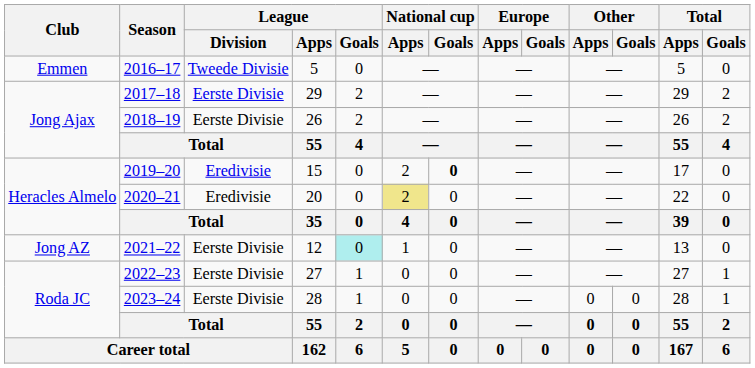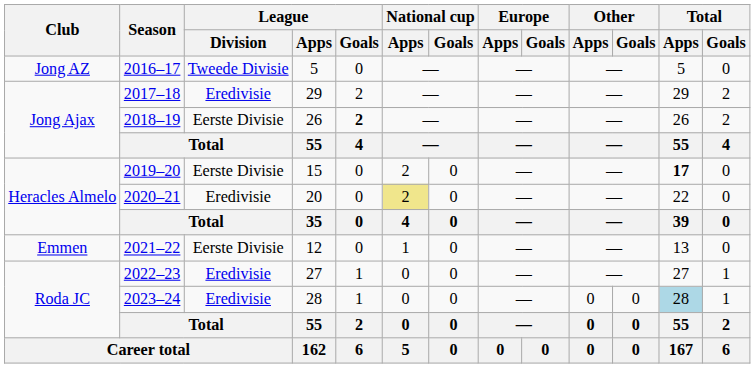 <table class="wikitable" style="text-align:center">
 <tr>
 <th rowspan="2">Club</th>
 <th rowspan="2">Season</th>
 <th colspan="3">League</th>
 <th colspan="2">National cup</th>
 <th colspan="2">Europe</th>
 <th colspan="2">Other</th>
 <th colspan="2">Total</th>
 </tr>
 <tr>
 <th>Division</th>
 <th>Apps</th>
 <th>Goals</th>
 <th>Apps</th>
 <th>Goals</th>
 <th>Apps</th>
 <th>Goals</th>
 <th>Apps</th>
 <th>Goals</th>
 <th>Apps</th>
 <th>Goals</th>
 </tr>
 <tr>
-<td><a href='#'>Emmen</a></td>
+<td><a href='#'>Jong AZ</a></td>
 <td><a href='#'>2016–17</a></td>
 <td><a href='#'>Tweede Divisie</a></td>
 <td>5</td>
 <td>0</td>
 <td colspan="2">—</td>
 <td colspan="2">—</td>
 <td colspan="2">—</td>
 <td>5</td>
 <td>0</td>
 </tr>
 <tr>
 <td rowspan="3"><a href='#'>Jong Ajax</a></td>
 <td><a href='#'>2017–18</a></td>
-<td><a href='#'>Eerste Divisie</a></td>
+<td><a href='#'>Eredivisie</a></td>
 <td>29</td>
 <td>2</td>
 <td colspan="2">—</td>
 <td colspan="2">—</td>
 <td colspan="2">—</td>
 <td>29</td>
 <td>2</td>
 </tr>
 <tr>
 <td><a href='#'>2018–19</a></td>
 <td>Eerste Divisie</td>
 <td>26</td>
-<td>2</td>
+<td><strong>2</strong></td>
 <td colspan="2">—</td>
 <td colspan="2">—</td>
 <td colspan="2">—</td>
 <td>26</td>
 <td>2</td>
 </tr>
 <tr>
 <th colspan="2">Total</th>
 <th>55</th>
 <th>4</th>
 <th colspan="2">—</th>
 <th colspan="2">—</th>
 <th colspan="2">—</th>
 <th>55</th>
 <th>4</th>
 </tr>
 <tr>
 <td rowspan="3"><a href='#'>Heracles Almelo</a></td>
 <td><a href='#'>2019–20</a></td>
-<td><a href='#'>Eredivisie</a></td>
+<td>Eerste Divisie</td>
 <td>15</td>
 <td>0</td>
 <td>2</td>
-<td><strong>0</strong></td>
+<td>0</td>
 <td colspan="2">—</td>
 <td colspan="2">—</td>
-<td>17</td>
+<td><strong>17</strong></td>
 <td>0</td>
 </tr>
 <tr>
 <td><a href='#'>2020–21</a></td>
 <td>Eredivisie</td>
 <td>20</td>
 <td>0</td>
 <td style="background: khaki;">2</td>
 <td>0</td>
 <td colspan="2">—</td>
 <td colspan="2">—</td>
 <td>22</td>
 <td>0</td>
 </tr>
 <tr>
 <th colspan="2">Total</th>
 <th>35</th>
 <th>0</th>
 <th>4</th>
 <th>0</th>
 <th colspan="2">—</th>
 <th colspan="2">—</th>
 <th>39</th>
 <th>0</th>
 </tr>
 <tr>
-<td><a href='#'>Jong AZ</a></td>
+<td><a href='#'>Emmen</a></td>
 <td><a href='#'>2021–22</a></td>
 <td>Eerste Divisie</td>
 <td>12</td>
-<td style="background: paleturquoise;">0</td>
+<td>0</td>
 <td>1</td>
 <td>0</td>
 <td colspan="2">—</td>
 <td colspan="2">—</td>
 <td>13</td>
 <td>0</td>
 </tr>
 <tr>
 <td rowspan="3"><a href='#'>Roda JC</a></td>
 <td><a href='#'>2022–23</a></td>
-<td>Eerste Divisie</td>
+<td><a href='#'>Eredivisie</a></td>
 <td>27</td>
 <td>1</td>
 <td>0</td>
 <td>0</td>
 <td colspan="2">—</td>
 <td colspan="2">—</td>
 <td>27</td>
 <td>1</td>
 </tr>
 <tr>
 <td><a href='#'>2023–24</a></td>
-<td>Eerste Divisie</td>
+<td><a href='#'>Eredivisie</a></td>
 <td>28</td>
 <td>1</td>
 <td>0</td>
 <td>0</td>
 <td colspan="2">—</td>
 <td>0</td>
 <td>0</td>
-<td>28</td>
+<td style="background: lightblue;">28</td>
 <td>1</td>
 </tr>
 <tr>
 <th colspan="2">Total</th>
 <th>55</th>
 <th>2</th>
 <th>0</th>
 <th>0</th>
 <th colspan="2">—</th>
 <th>0</th>
 <th>0</th>
 <th>55</th>
 <th>2</th>
 </tr>
 <tr>
 <th colspan="3">Career total</th>
 <th>162</th>
 <th>6</th>
 <th>5</th>
 <th>0</th>
 <th>0</th>
 <th>0</th>
 <th>0</th>
 <th>0</th>
 <th>167</th>
 <th>6</th>
 </tr>
 </table>
